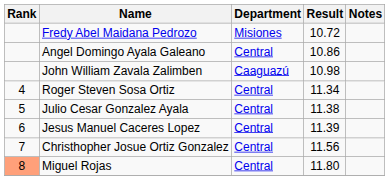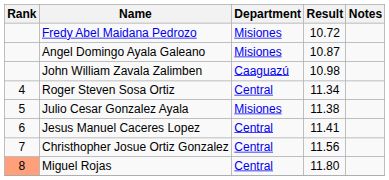 <table class="wikitable" style="text-align:center">
 <tr>
 <th>Rank</th>
 <th>Name</th>
 <th>Department</th>
 <th>Result</th>
 <th>Notes</th>
 </tr>
 <tr>
 <td></td>
 <td align="left"><a href='#'>Fredy Abel Maidana Pedrozo</a></td>
 <td align="left"><a href='#'>Misiones</a></td>
 <td>10.72</td>
 <td></td>
 </tr>
 <tr>
 <td></td>
 <td align="left">Angel Domingo Ayala Galeano</td>
-<td align="left"><a href='#'>Central</a></td>
-<td>10.86</td>
+<td align="left"><a href='#'>Misiones</a></td>
+<td>10.87</td>
 <td></td>
 </tr>
 <tr>
 <td></td>
 <td align="left">John William Zavala Zalimben</td>
 <td align="left"><a href='#'>Caaguazú</a></td>
 <td>10.98</td>
 <td></td>
 </tr>
 <tr>
 <td>4</td>
 <td align="left">Roger Steven Sosa Ortiz</td>
 <td align="left"><a href='#'>Central</a></td>
 <td>11.34</td>
 <td></td>
 </tr>
 <tr>
 <td>5</td>
 <td align="left">Julio Cesar Gonzalez Ayala</td>
-<td align="left"><a href='#'>Central</a></td>
+<td align="left"><a href='#'>Misiones</a></td>
 <td>11.38</td>
 <td></td>
 </tr>
 <tr>
 <td>6</td>
 <td align="left">Jesus Manuel Caceres Lopez</td>
 <td align="left"><a href='#'>Central</a></td>
-<td>11.39</td>
+<td>11.41</td>
 <td></td>
 </tr>
 <tr>
 <td>7</td>
 <td align="left">Christhopher Josue Ortiz Gonzalez</td>
 <td align="left"><a href='#'>Central</a></td>
 <td>11.56</td>
 <td></td>
 </tr>
 <tr>
 <td style="background: lightsalmon;">8</td>
 <td align="left">Miguel Rojas</td>
 <td align="left"><a href='#'>Central</a></td>
 <td>11.80</td>
 <td></td>
 </tr>
 <tr>
 </tr>
 </table>
